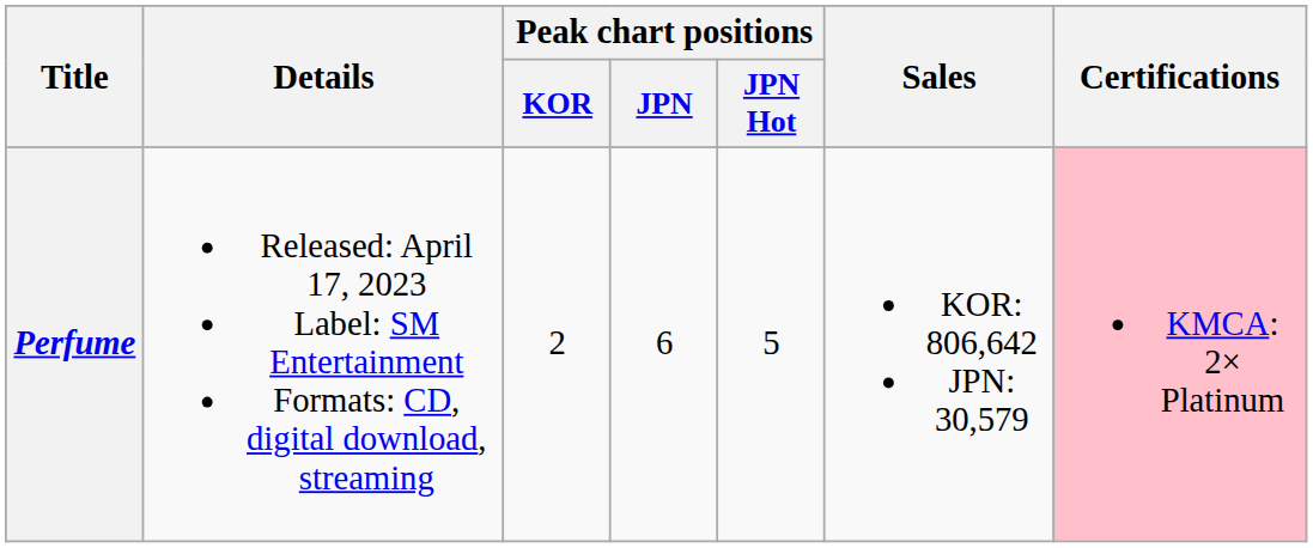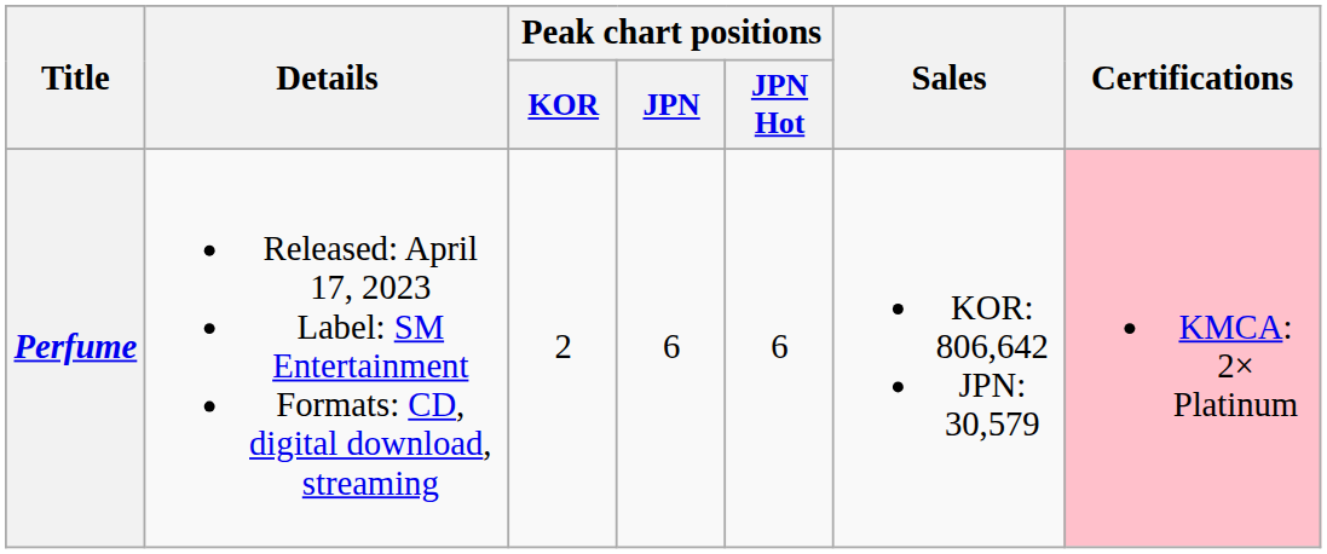 <table class="wikitable plainrowheaders" style="text-align:center">
 <tr>
 <th scope="col" rowspan="2">Title</th>
 <th scope="col" rowspan="2">Details</th>
 <th scope="col" colspan="3">Peak chart positions</th>
 <th scope="col" rowspan="2">Sales</th>
 <th scope="col" rowspan="2">Certifications</th>
 </tr>
 <tr>
 <th scope="col" style="width:3em;font-size:90%"><a href='#'>KOR</a><br></th>
 <th scope="col" style="width:3em;font-size:90%"><a href='#'>JPN</a><br></th>
 <th scope="col" style="width:3em;font-size:90%"><a href='#'>JPN<br>Hot</a><br></th>
 </tr>
 <tr>
 <th scope="row"><em><a href='#'>Perfume</a></em></th>
 <td><br><ul><li>Released: April 17, 2023</li><li>Label: <a href='#'>SM Entertainment</a></li><li>Formats: <a href='#'>CD</a>, <a href='#'>digital download</a>, <a href='#'>streaming</a></li></ul></td>
 <td>2</td>
 <td>6</td>
-<td>5</td>
+<td>6</td>
 <td><br><ul><li>KOR: 806,642</li><li>JPN: 30,579</li></ul></td>
 <td style="background: pink;"><br><ul><li><a href='#'>KMCA</a>: 2× Platinum</li></ul></td>
 </tr>
 </table>
